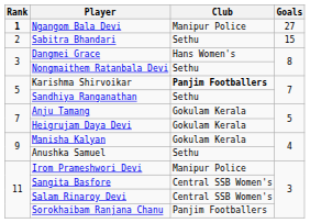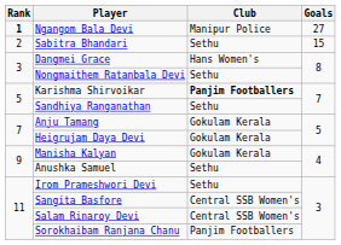 <table class="wikitable" style="text-align:center">
 <tr>
 <th>Rank</th>
 <th>Player</th>
 <th>Club</th>
 <th>Goals</th>
 </tr>
 <tr>
 <td rowspan="1"><strong>1</strong></td>
 <td align="left"> <a href='#'>Ngangom Bala Devi</a></td>
 <td align="left">Manipur Police</td>
 <td rowspan="1">27</td>
 </tr>
 <tr>
 <td rowspan="1">2</td>
 <td align="left"> <a href='#'>Sabitra Bhandari</a></td>
 <td align="left">Sethu</td>
 <td rowspan="1">15</td>
 </tr>
 <tr>
 <td rowspan="2">3</td>
 <td align="left"> <a href='#'>Dangmei Grace</a></td>
 <td align="left">Hans Women's</td>
 <td rowspan="2">8</td>
 </tr>
 <tr>
 <td align="left"> <a href='#'>Nongmaithem Ratanbala Devi</a></td>
 <td align="left">Sethu</td>
 </tr>
 <tr>
 <td rowspan="2">5</td>
 <td align="left"> Karishma Shirvoikar</td>
 <td align="left"><strong>Panjim Footballers</strong></td>
 <td rowspan="2">7</td>
 </tr>
 <tr>
 <td align="left"> <a href='#'>Sandhiya Ranganathan</a></td>
 <td align="left">Sethu</td>
 </tr>
 <tr>
 <td rowspan="2">7</td>
 <td align="left"> <a href='#'>Anju Tamang</a></td>
 <td align="left">Gokulam Kerala</td>
 <td rowspan="2">5</td>
 </tr>
 <tr>
 <td align="left"> <a href='#'>Heigrujam Daya Devi</a></td>
 <td align="left">Gokulam Kerala</td>
 </tr>
 <tr>
 <td rowspan="2">9</td>
 <td align="left"> <a href='#'>Manisha Kalyan</a></td>
 <td align="left">Gokulam Kerala</td>
 <td rowspan="2">4</td>
 </tr>
 <tr>
 <td align="left"> Anushka Samuel</td>
 <td align="left">Sethu</td>
 </tr>
 <tr>
 <td rowspan="4">11</td>
 <td align="left"> <a href='#'>Irom Prameshwori Devi</a></td>
-<td align="left">Manipur Police</td>
+<td align="left">Sethu</td>
 <td rowspan="4">3</td>
 </tr>
 <tr>
 <td align="left"> <a href='#'>Sangita Basfore</a></td>
 <td align="left">Central SSB Women's</td>
 </tr>
 <tr>
 <td align="left"> <a href='#'>Salam Rinaroy Devi</a></td>
 <td align="left">Central SSB Women's</td>
 </tr>
 <tr>
 <td align="left"> <a href='#'>Sorokhaibam Ranjana Chanu</a></td>
 <td align="left">Panjim Footballers</td>
 </tr>
 </table>
